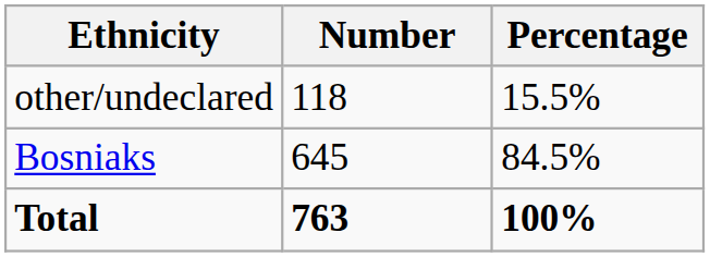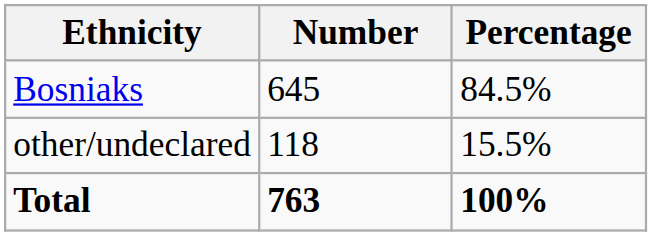 <table class="wikitable">
 <tr>
 <th width="100px">Ethnicity</th>
 <th width="80px">Number</th>
 <th width="80px">Percentage</th>
 </tr>
 <tr>
+<td><a href='#'>Bosniaks</a></td>
+<td>645</td>
+<td>84.5%</td>
+</tr>
+<tr>
 <td>other/undeclared</td>
 <td>118</td>
 <td>15.5%</td>
-</tr>
-<tr>
-<td><a href='#'>Bosniaks</a></td>
-<td>645</td>
-<td>84.5%</td>
 </tr>
 <tr>
 <td><strong>Total</strong></td>
 <td><strong>763</strong></td>
 <td><strong>100%</strong></td>
 </tr>
 </table>
